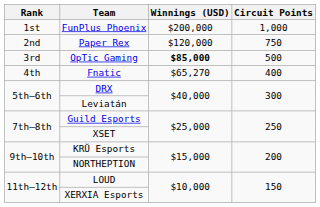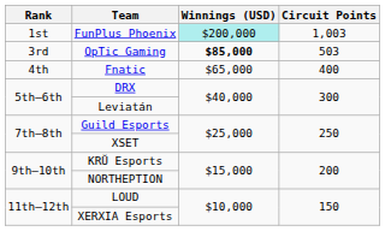 <table class="wikitable" style="text-align:center">
 <tr>
 <th>Rank</th>
 <th>Team</th>
 <th>Winnings (USD)</th>
 <th>Circuit Points</th>
 </tr>
 <tr>
 <td>1st</td>
 <td><a href='#'>FunPlus Phoenix</a></td>
-<td>$200,000</td>
-<td>1,000</td>
-</tr>
-<tr>
-<td>2nd</td>
-<td><a href='#'>Paper Rex</a></td>
-<td>$120,000</td>
-<td>750</td>
+<td style="background: paleturquoise;">$200,000</td>
+<td>1,003</td>
 </tr>
 <tr>
 <td>3rd</td>
 <td><a href='#'>OpTic Gaming</a></td>
 <td><strong>$85,000</strong></td>
-<td>500</td>
+<td>503</td>
 </tr>
 <tr>
 <td>4th</td>
 <td><a href='#'>Fnatic</a></td>
-<td>$65,270</td>
+<td>$65,000</td>
 <td>400</td>
 </tr>
 <tr>
 <td rowspan=2>5th–6th</td>
 <td><a href='#'>DRX</a></td>
 <td rowspan=2>$40,000</td>
 <td rowspan=2>300</td>
 </tr>
 <tr>
 <td>Leviatán</td>
 </tr>
 <tr>
 <td rowspan=2>7th–8th</td>
 <td><a href='#'>Guild Esports</a></td>
 <td rowspan=2>$25,000</td>
 <td rowspan=2>250</td>
 </tr>
 <tr>
 <td>XSET</td>
 </tr>
 <tr>
 <td rowspan=2>9th–10th</td>
 <td>KRŬ Esports</td>
 <td rowspan=2>$15,000</td>
 <td rowspan=2>200</td>
 </tr>
 <tr>
 <td>NORTHEPTION</td>
 </tr>
 <tr>
 <td rowspan=2>11th–12th</td>
 <td>LOUD</td>
 <td rowspan=2>$10,000</td>
 <td rowspan=2>150</td>
 </tr>
 <tr>
 <td>XERXIA Esports</td>
 </tr>
 </table>
